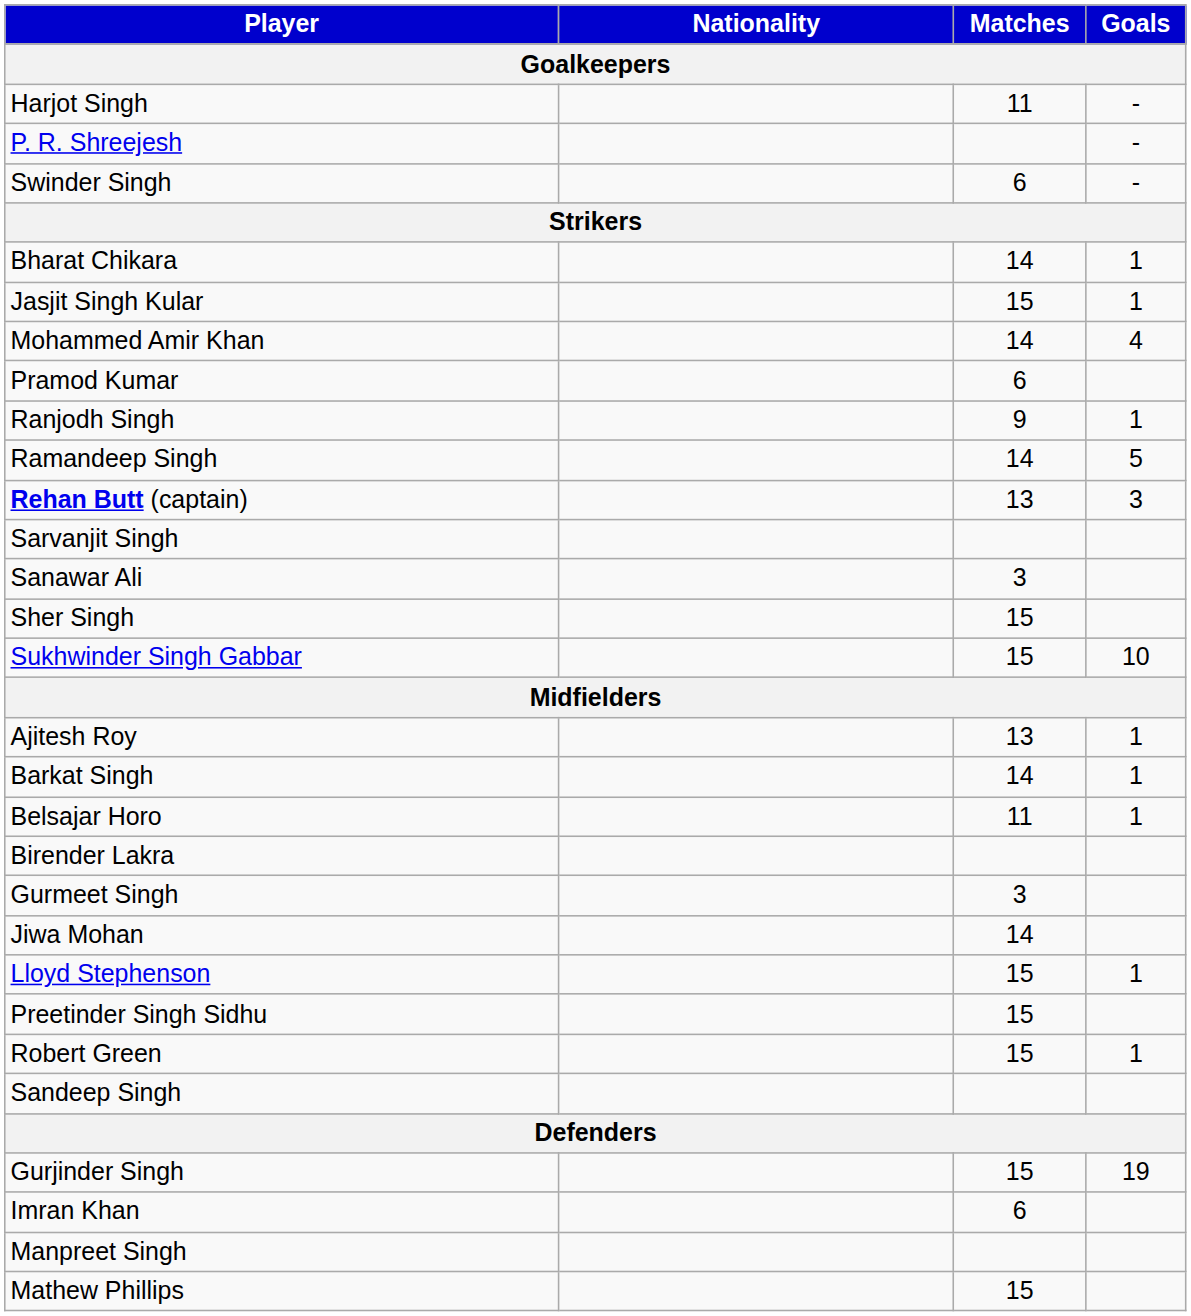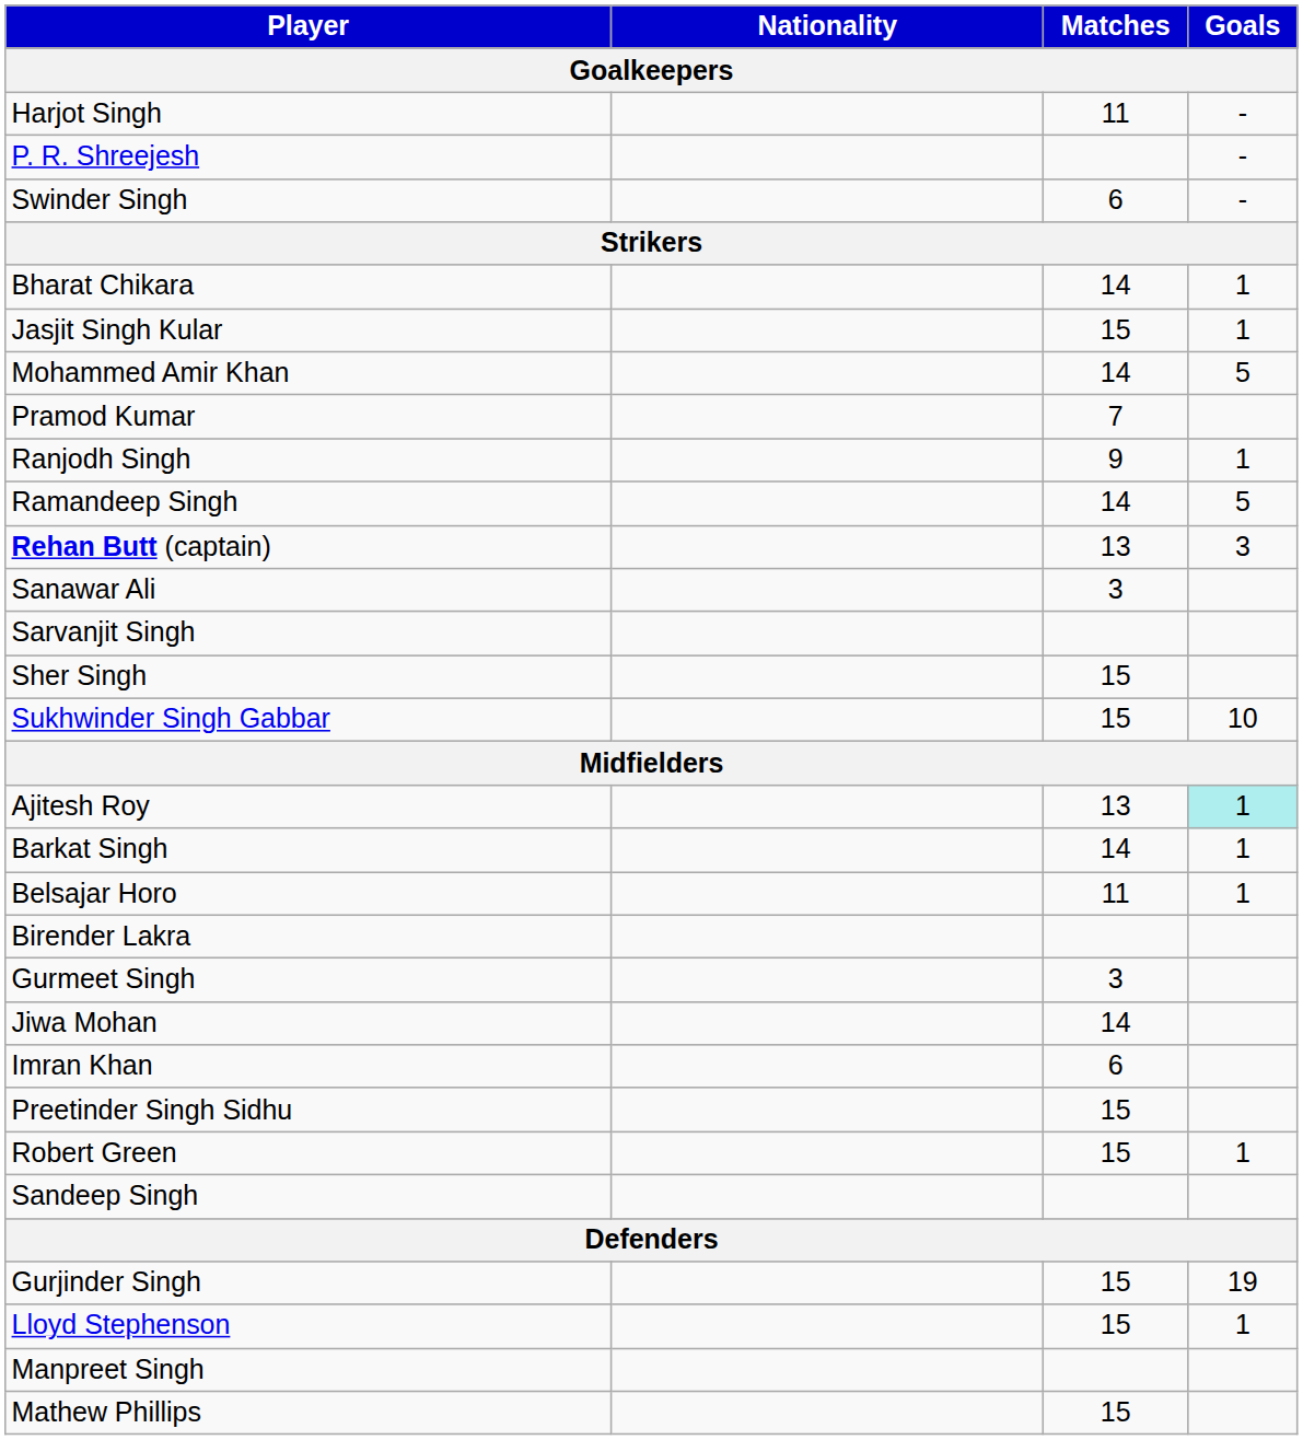 <table class="wikitable" style="width:60%; text-align:center;">
 <tr>
 <th width=35%; style="background: #0000CD; color:white">Player</th>
 <th width=25%; style="background: #0000CD; color:white">Nationality</th>
 <th width=5%; style="background: #0000CD; color:white;">Matches</th>
 <th width=5%; style="background: #0000CD; color:white">Goals</th>
 </tr>
 <tr>
 </tr>
 <tr>
 <th colspan="4">Goalkeepers</th>
 </tr>
 <tr>
 <td style="text-align:left">Harjot Singh</td>
 <td style="text-align:left"></td>
 <td>11</td>
 <td>-</td>
 </tr>
 <tr>
 <td style="text-align:left"><a href='#'>P. R. Shreejesh</a></td>
 <td style="text-align:left"></td>
 <td></td>
 <td>-</td>
 </tr>
 <tr>
 <td style="text-align:left">Swinder Singh</td>
 <td style="text-align:left"></td>
 <td>6</td>
 <td>-</td>
 </tr>
 <tr>
 <th colspan="4">Strikers</th>
 </tr>
 <tr>
 <td style="text-align:left">Bharat Chikara</td>
 <td style="text-align:left"></td>
 <td>14</td>
 <td>1</td>
 </tr>
 <tr>
 <td style="text-align:left">Jasjit Singh Kular</td>
 <td style="text-align:left"></td>
 <td>15</td>
 <td>1</td>
 </tr>
 <tr>
 <td style="text-align:left">Mohammed Amir Khan</td>
 <td style="text-align:left"></td>
 <td>14</td>
-<td>4</td>
+<td>5</td>
 </tr>
 <tr>
 <td style="text-align:left">Pramod Kumar</td>
 <td style="text-align:left"></td>
-<td>6</td>
+<td>7</td>
 <td></td>
 </tr>
 <tr>
 <td style="text-align:left">Ranjodh Singh</td>
 <td style="text-align:left"></td>
 <td>9</td>
 <td>1</td>
 </tr>
 <tr>
 <td style="text-align:left">Ramandeep Singh</td>
 <td style="text-align:left"></td>
 <td>14</td>
 <td>5</td>
 </tr>
 <tr>
 <td style="text-align:left"><strong><a href='#'>Rehan Butt</a></strong> (captain)</td>
 <td style="text-align:left"></td>
 <td>13</td>
 <td>3</td>
 </tr>
 <tr>
+<td style="text-align:left">Sanawar Ali</td>
+<td style="text-align:left"></td>
+<td>3</td>
+<td></td>
+</tr>
+<tr>
 <td style="text-align:left">Sarvanjit Singh</td>
 <td style="text-align:left"></td>
 <td></td>
-<td></td>
-</tr>
-<tr>
-<td style="text-align:left">Sanawar Ali</td>
-<td style="text-align:left"></td>
-<td>3</td>
 <td></td>
 </tr>
 <tr>
 <td style="text-align:left">Sher Singh</td>
 <td style="text-align:left"></td>
 <td>15</td>
 <td></td>
 </tr>
 <tr>
 <td style="text-align:left"><a href='#'>Sukhwinder Singh Gabbar</a></td>
 <td style="text-align:left"></td>
 <td>15</td>
 <td>10</td>
 </tr>
 <tr>
 <th colspan="4">Midfielders</th>
 </tr>
 <tr>
 <td style="text-align:left">Ajitesh Roy</td>
 <td style="text-align:left"></td>
 <td>13</td>
-<td>1</td>
+<td style="background: paleturquoise;">1</td>
 </tr>
 <tr>
 <td style="text-align:left">Barkat Singh</td>
 <td style="text-align:left"></td>
 <td>14</td>
 <td>1</td>
 </tr>
 <tr>
 <td style="text-align:left">Belsajar Horo</td>
 <td style="text-align:left"></td>
 <td>11</td>
 <td>1</td>
 </tr>
 <tr>
 <td style="text-align:left">Birender Lakra</td>
 <td style="text-align:left"></td>
 <td></td>
 <td></td>
 </tr>
 <tr>
 <td style="text-align:left">Gurmeet Singh</td>
 <td style="text-align:left"></td>
 <td>3</td>
 <td></td>
 </tr>
 <tr>
 <td style="text-align:left">Jiwa Mohan</td>
 <td style="text-align:left"></td>
 <td>14</td>
 <td></td>
 </tr>
 <tr>
-<td style="text-align:left"><a href='#'>Lloyd Stephenson</a></td>
+<td style="text-align:left">Imran Khan</td>
 <td style="text-align:left"></td>
-<td>15</td>
-<td>1</td>
+<td>6</td>
+<td></td>
 </tr>
 <tr>
 <td style="text-align:left">Preetinder Singh Sidhu</td>
 <td style="text-align:left"></td>
 <td>15</td>
 <td></td>
 </tr>
 <tr>
 <td style="text-align:left">Robert Green</td>
 <td style="text-align:left"></td>
 <td>15</td>
 <td>1</td>
 </tr>
 <tr>
 <td style="text-align:left">Sandeep Singh</td>
 <td style="text-align:left"></td>
 <td></td>
 <td></td>
 </tr>
 <tr>
 <th colspan="4">Defenders</th>
 </tr>
 <tr>
 <td style="text-align:left">Gurjinder Singh</td>
 <td style="text-align:left"></td>
 <td>15</td>
 <td>19</td>
 </tr>
 <tr>
-<td style="text-align:left">Imran Khan</td>
+<td style="text-align:left"><a href='#'>Lloyd Stephenson</a></td>
 <td style="text-align:left"></td>
-<td>6</td>
-<td></td>
+<td>15</td>
+<td>1</td>
 </tr>
 <tr>
 <td style="text-align:left">Manpreet Singh</td>
 <td style="text-align:left"></td>
 <td></td>
 <td></td>
 </tr>
 <tr>
 <td style="text-align:left">Mathew Phillips</td>
 <td style="text-align:left"></td>
 <td>15</td>
 <td></td>
 </tr>
 </table>
